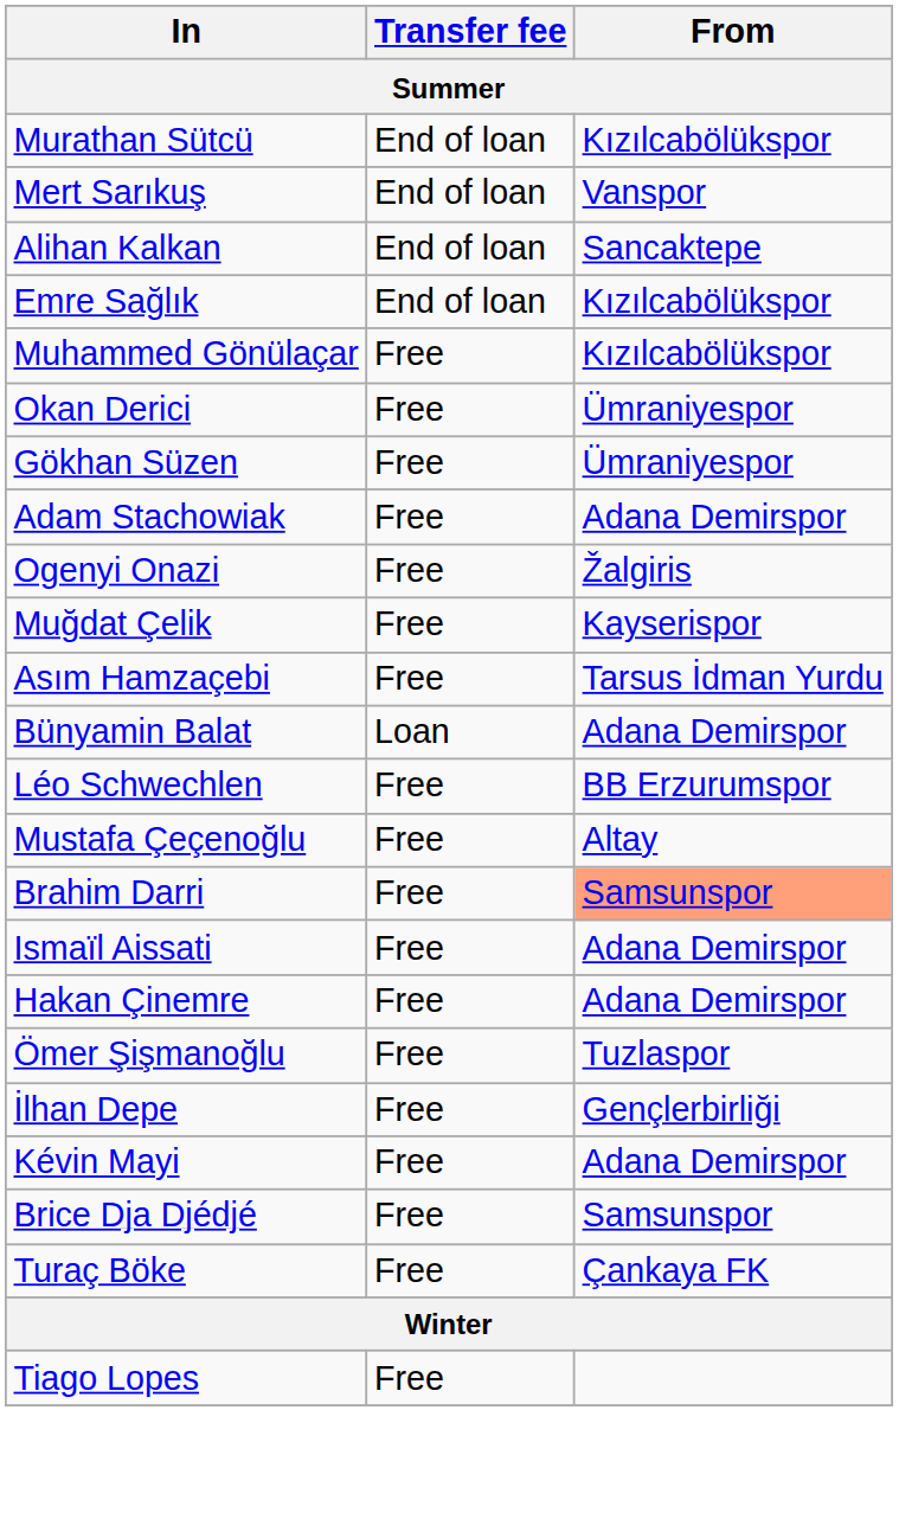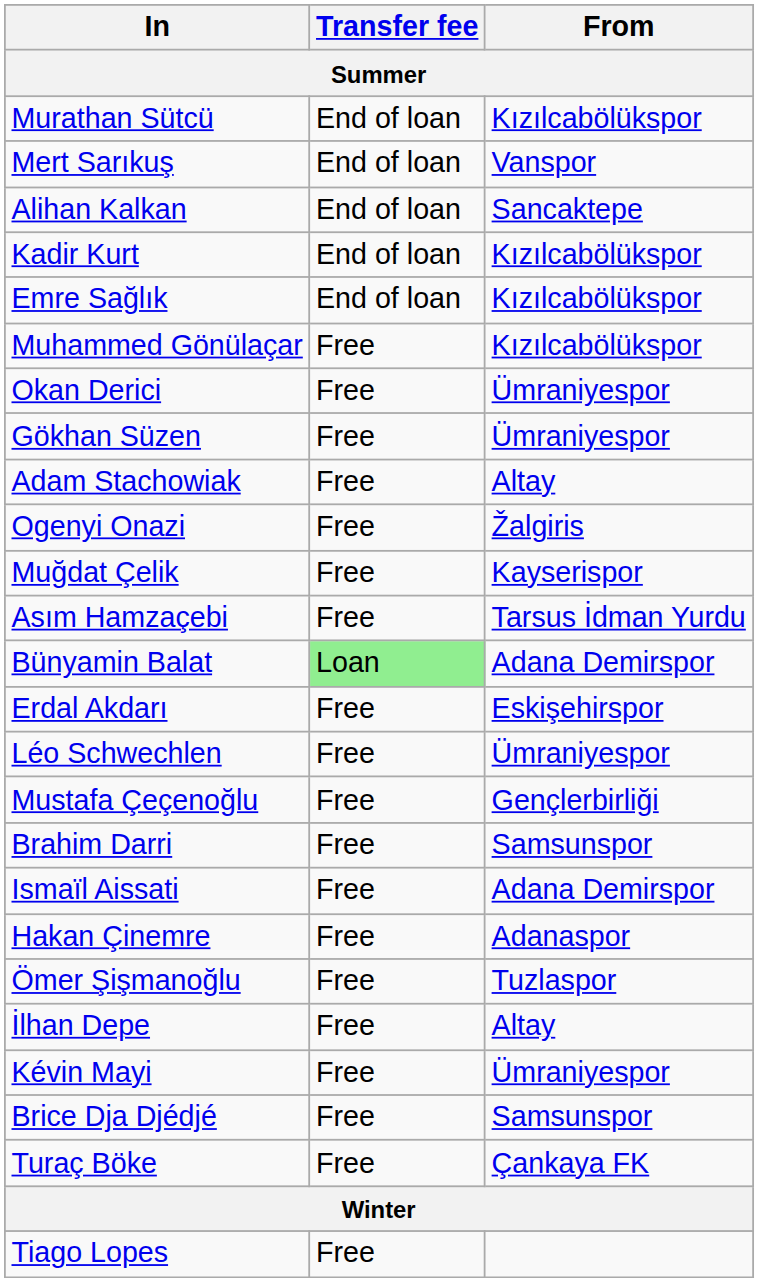 <table class='wikitable'>
 <tr>
 <th>In </th>
 <th><a href='#'>Transfer fee</a></th>
 <th>From</th>
 </tr>
 <tr>
 <th style='text-align:center' colspan='3'><small> Summer</small></th>
 </tr>
 <tr>
 <td> <a href='#'>Murathan Sütcü</a></td>
 <td>End of loan</td>
 <td> <a href='#'>Kızılcabölükspor</a></td>
 </tr>
 <tr>
 <td> <a href='#'>Mert Sarıkuş</a></td>
 <td>End of loan</td>
 <td> <a href='#'>Vanspor</a></td>
 </tr>
 <tr>
 <td> <a href='#'>Alihan Kalkan</a></td>
 <td>End of loan</td>
 <td> <a href='#'>Sancaktepe</a></td>
 </tr>
 <tr>
+<td> <a href='#'>Kadir Kurt</a></td>
+<td>End of loan</td>
+<td> <a href='#'>Kızılcabölükspor</a></td>
+</tr>
+<tr>
 <td> <a href='#'>Emre Sağlık</a></td>
 <td>End of loan</td>
 <td> <a href='#'>Kızılcabölükspor</a></td>
 </tr>
 <tr>
 <td> <a href='#'>Muhammed Gönülaçar</a></td>
 <td>Free</td>
 <td> <a href='#'>Kızılcabölükspor</a></td>
 </tr>
 <tr>
 <td> <a href='#'>Okan Derici</a></td>
 <td>Free</td>
 <td> <a href='#'>Ümraniyespor</a></td>
 </tr>
 <tr>
 <td> <a href='#'>Gökhan Süzen</a></td>
 <td>Free</td>
 <td> <a href='#'>Ümraniyespor</a></td>
 </tr>
 <tr>
 <td> <a href='#'>Adam Stachowiak</a></td>
 <td>Free</td>
-<td> <a href='#'>Adana Demirspor</a></td>
+<td> <a href='#'>Altay</a></td>
 </tr>
 <tr>
 <td> <a href='#'>Ogenyi Onazi</a></td>
 <td>Free</td>
 <td> <a href='#'>Žalgiris</a></td>
 </tr>
 <tr>
 <td> <a href='#'>Muğdat Çelik</a></td>
 <td>Free</td>
 <td> <a href='#'>Kayserispor</a></td>
 </tr>
 <tr>
 <td> <a href='#'>Asım Hamzaçebi</a></td>
 <td>Free</td>
 <td> <a href='#'>Tarsus İdman Yurdu</a></td>
 </tr>
 <tr>
 <td> <a href='#'>Bünyamin Balat</a></td>
-<td>Loan</td>
+<td style="background: lightgreen;">Loan</td>
 <td> <a href='#'>Adana Demirspor</a></td>
+</tr>
+<tr>
+<td> <a href='#'>Erdal Akdarı</a></td>
+<td>Free</td>
+<td> <a href='#'>Eskişehirspor</a></td>
 </tr>
 <tr>
 <td> <a href='#'>Léo Schwechlen</a></td>
 <td>Free</td>
-<td> <a href='#'>BB Erzurumspor</a></td>
+<td> <a href='#'>Ümraniyespor</a></td>
 </tr>
 <tr>
 <td> <a href='#'>Mustafa Çeçenoğlu</a></td>
 <td>Free</td>
-<td> <a href='#'>Altay</a></td>
+<td> <a href='#'>Gençlerbirliği</a></td>
 </tr>
 <tr>
 <td> <a href='#'>Brahim Darri</a></td>
 <td>Free</td>
-<td style="background: lightsalmon;"> <a href='#'>Samsunspor</a></td>
+<td> <a href='#'>Samsunspor</a></td>
 </tr>
 <tr>
 <td> <a href='#'>Ismaïl Aissati</a></td>
 <td>Free</td>
 <td> <a href='#'>Adana Demirspor</a></td>
 </tr>
 <tr>
 <td> <a href='#'>Hakan Çinemre</a></td>
 <td>Free</td>
-<td> <a href='#'>Adana Demirspor</a></td>
+<td> <a href='#'>Adanaspor</a></td>
 </tr>
 <tr>
 <td> <a href='#'>Ömer Şişmanoğlu</a></td>
 <td>Free</td>
 <td> <a href='#'>Tuzlaspor</a></td>
 </tr>
 <tr>
 <td> <a href='#'>İlhan Depe</a></td>
 <td>Free</td>
-<td> <a href='#'>Gençlerbirliği</a></td>
+<td> <a href='#'>Altay</a></td>
 </tr>
 <tr>
 <td> <a href='#'>Kévin Mayi</a></td>
 <td>Free</td>
-<td> <a href='#'>Adana Demirspor</a></td>
+<td> <a href='#'>Ümraniyespor</a></td>
 </tr>
 <tr>
 <td> <a href='#'>Brice Dja Djédjé</a></td>
 <td>Free</td>
 <td> <a href='#'>Samsunspor</a></td>
 </tr>
 <tr>
 <td> <a href='#'>Turaç Böke</a></td>
 <td>Free</td>
 <td> <a href='#'>Çankaya FK</a></td>
 </tr>
 <tr>
 <th style="text-align:center" colspan="3"><small> Winter</small></th>
 </tr>
 <tr>
 <td> <a href='#'>Tiago Lopes</a></td>
 <td>Free</td>
 <td></td>
 </tr>
 <tr>
 </tr>
 </table>
